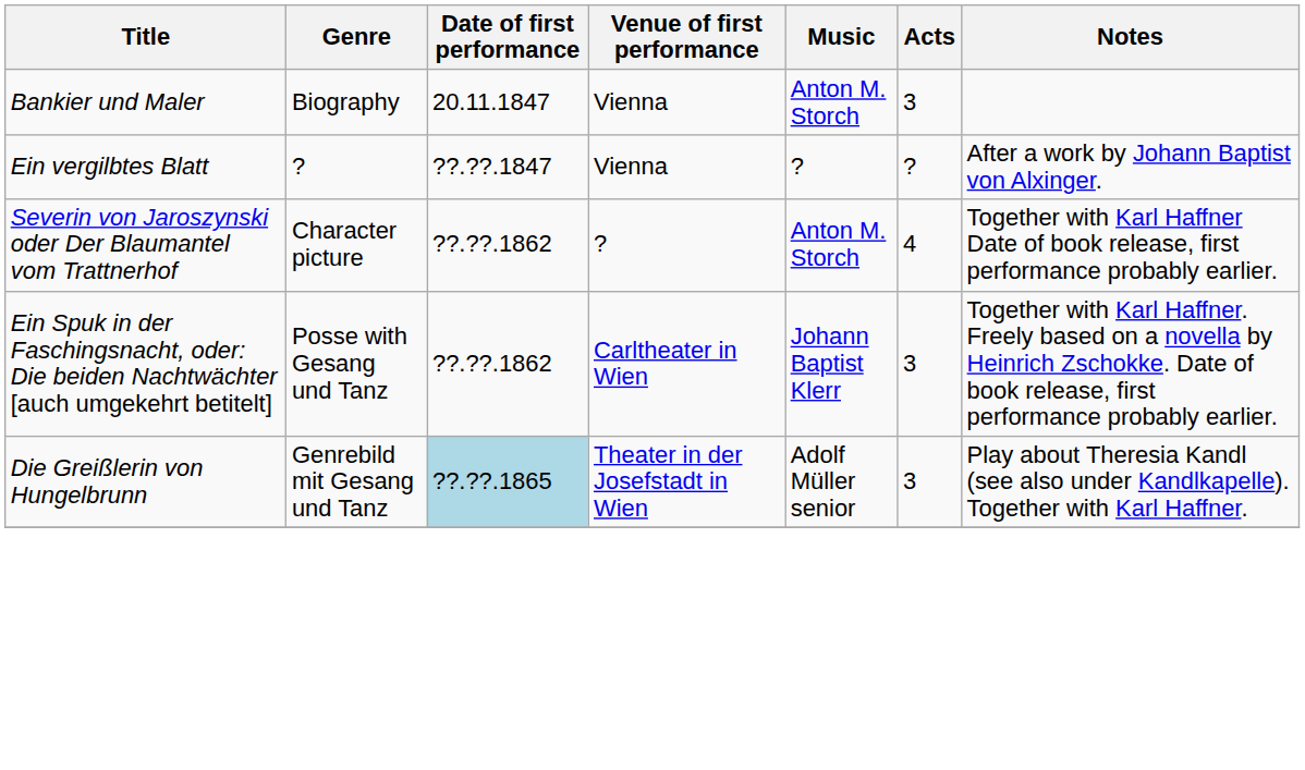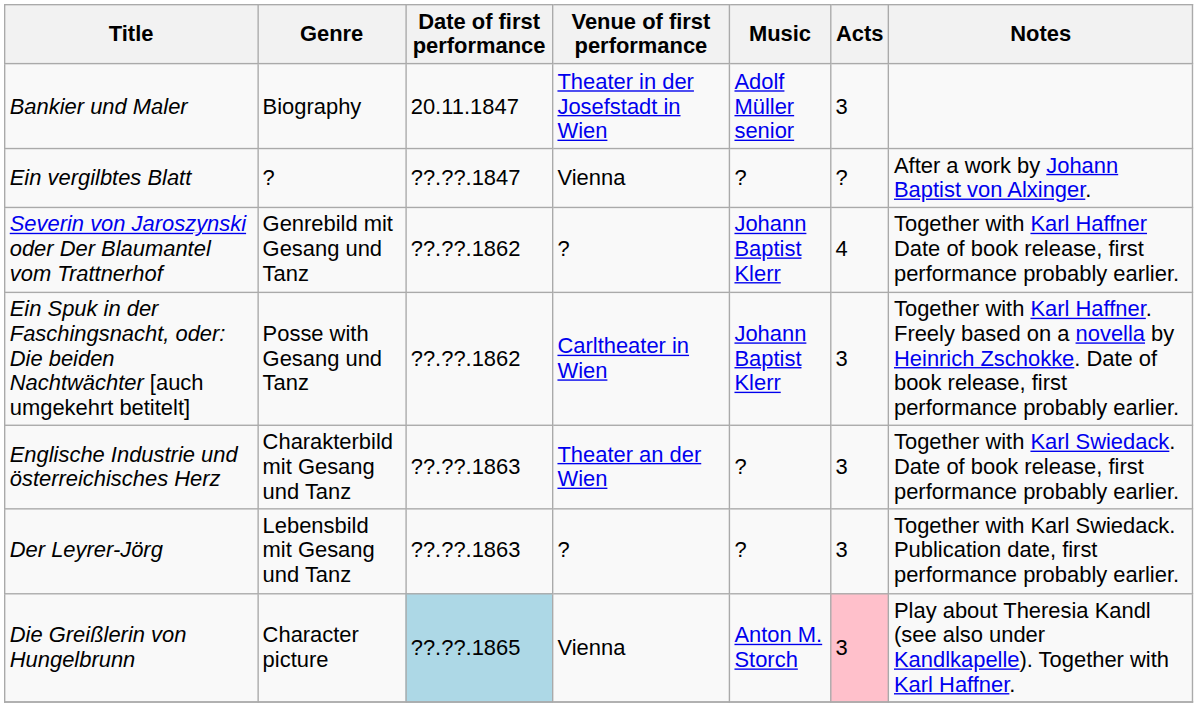 <table class="wikitable sortable">
 <tr class="hintergrundfarbe5">
 <th style="width:20%">Title</th>
 <th style="width:10%">Genre</th>
 <th style="width:5%">Date of first performance</th>
 <th style="width:14%">Venue of first performance</th>
 <th style="width:8%">Music</th>
 <th style="width:1%">Acts</th>
 <th style="width:24%">Notes</th>
 </tr>
 <tr>
 <td><em>Bankier und Maler</em></td>
 <td>Biography</td>
 <td>20.11.1847</td>
-<td>Vienna</td>
-<td><a href='#'>Anton M. Storch</a></td>
+<td><a href='#'>Theater in der Josefstadt in Wien</a></td>
+<td><a href='#'>Adolf Müller senior</a></td>
 <td>3</td>
 <td></td>
 </tr>
 <tr>
 <td><em>Ein vergilbtes Blatt</em></td>
 <td>?</td>
 <td>??.??.1847</td>
 <td>Vienna</td>
 <td>?</td>
 <td>?</td>
 <td>After a work by <a href='#'>Johann Baptist von Alxinger</a>.</td>
 </tr>
 <tr>
 <td><em><a href='#'>Severin von Jaroszynski</a> oder Der Blaumantel vom Trattnerhof</em></td>
-<td>Character picture</td>
+<td>Genrebild mit Gesang und Tanz</td>
 <td>??.??.1862</td>
 <td>?</td>
-<td><a href='#'>Anton M. Storch</a></td>
+<td><a href='#'>Johann Baptist Klerr</a></td>
 <td>4</td>
 <td>Together with <a href='#'>Karl Haffner</a> Date of book release, first performance probably earlier.</td>
 </tr>
 <tr>
 <td><em>Ein Spuk in der Faschingsnacht, oder: Die beiden Nachtwächter</em> [auch umgekehrt betitelt]</td>
 <td>Posse with Gesang und Tanz</td>
 <td>??.??.1862</td>
 <td><a href='#'>Carltheater in Wien</a></td>
 <td><a href='#'>Johann Baptist Klerr</a></td>
 <td>3</td>
 <td>Together with <a href='#'>Karl Haffner</a>. Freely based on a <a href='#'>novella</a> by <a href='#'>Heinrich Zschokke</a>. Date of book release, first performance probably earlier.</td>
 </tr>
 <tr>
+<td><em>Englische Industrie und österreichisches Herz</em></td>
+<td>Charakterbild mit Gesang und Tanz</td>
+<td>??.??.1863</td>
+<td><a href='#'>Theater an der Wien</a></td>
+<td>?</td>
+<td>3</td>
+<td>Together with <a href='#'>Karl Swiedack</a>.  Date of book release, first performance probably earlier.</td>
+</tr>
+<tr>
+<td><em>Der Leyrer-Jörg</em></td>
+<td>Lebensbild mit Gesang und Tanz</td>
+<td>??.??.1863</td>
+<td>?</td>
+<td>?</td>
+<td>3</td>
+<td>Together with Karl Swiedack. Publication date, first performance probably earlier.</td>
+</tr>
+<tr>
 <td><em>Die Greißlerin von Hungelbrunn</em></td>
-<td>Genrebild mit Gesang und Tanz</td>
+<td>Character picture</td>
 <td style="background: lightblue;">??.??.1865</td>
-<td><a href='#'>Theater in der Josefstadt in Wien</a></td>
-<td>Adolf Müller senior</td>
-<td>3</td>
+<td>Vienna</td>
+<td><a href='#'>Anton M. Storch</a></td>
+<td style="background: pink;">3</td>
 <td>Play about Theresia Kandl (see also under <a href='#'>Kandlkapelle</a>). Together with <a href='#'>Karl Haffner</a>.</td>
 </tr>
 <tr>
 </tr>
 </table>
